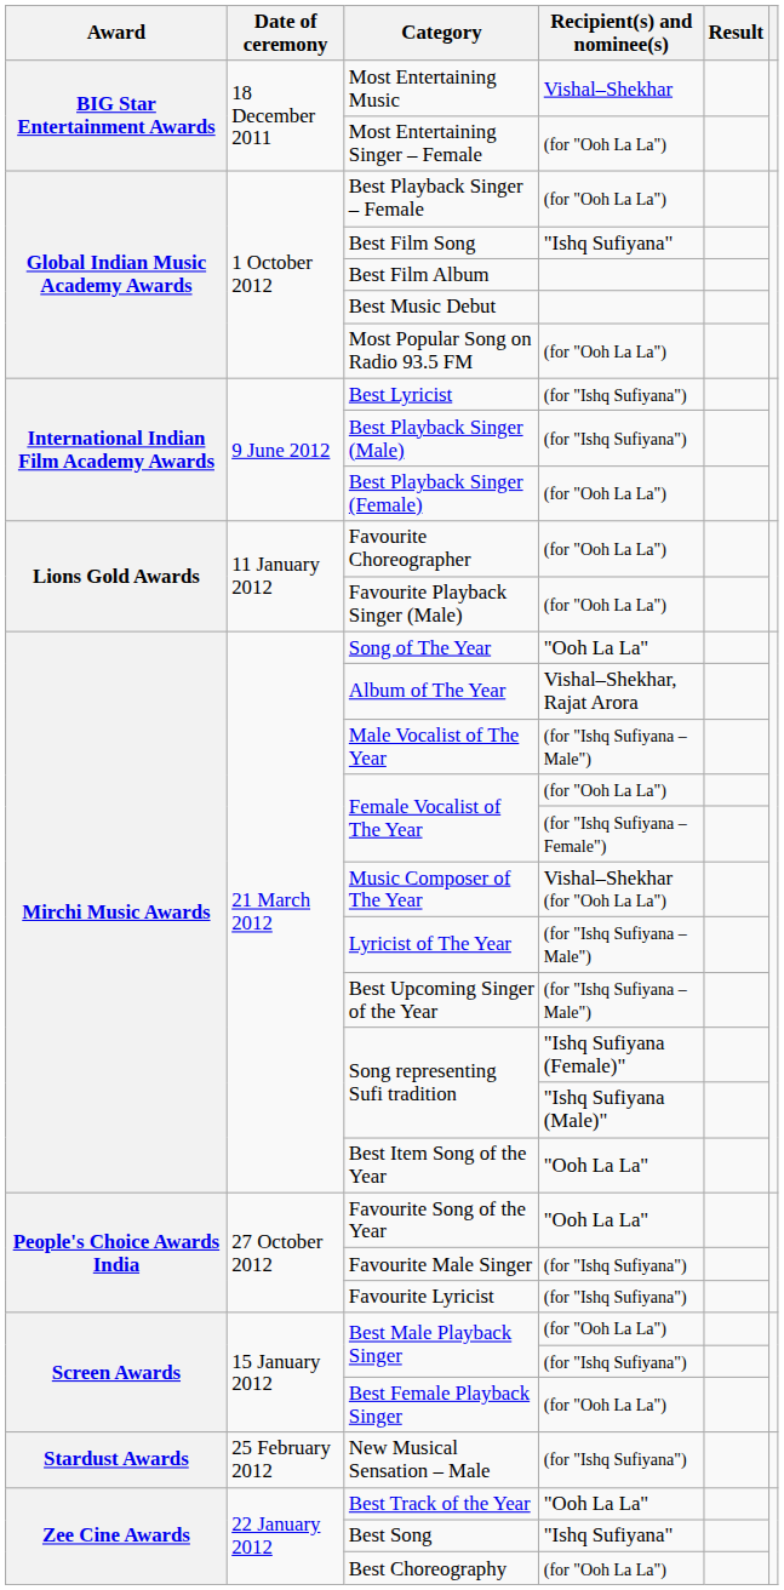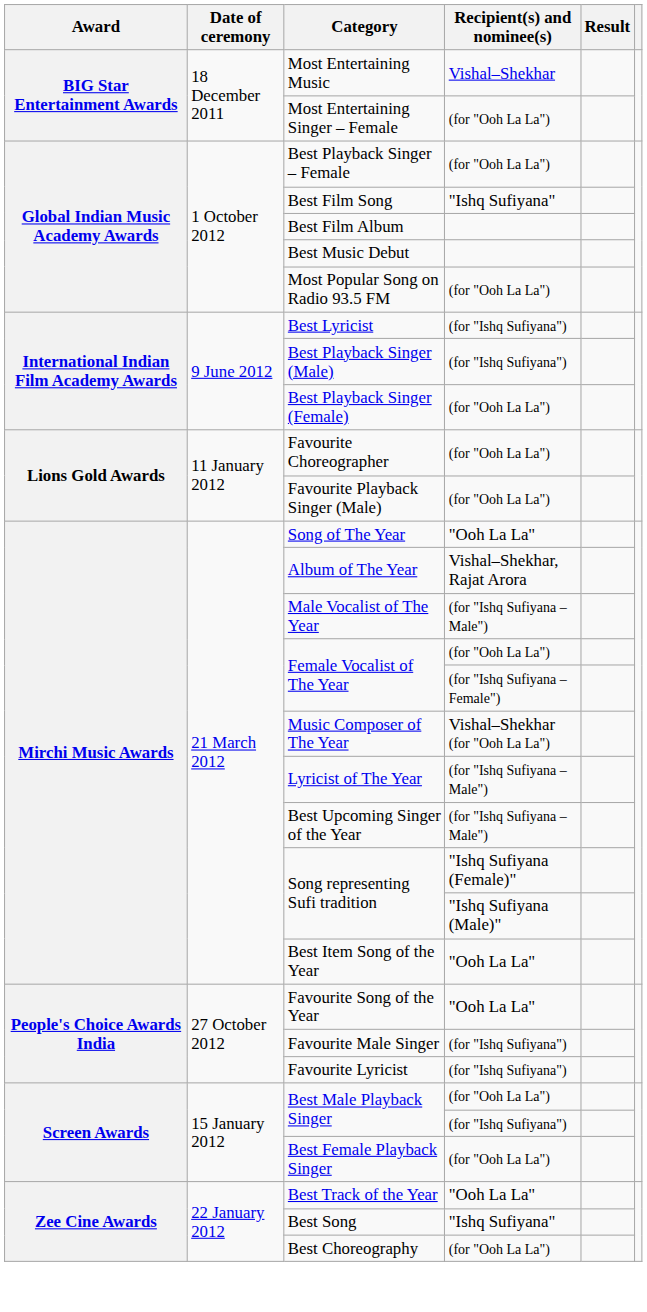 <table class="wikitable plainrowheaders sortable">
 <tr>
 <th scope="col">Award</th>
 <th scope="col">Date of ceremony</th>
 <th scope="col">Category</th>
 <th scope="col">Recipient(s) and nominee(s)</th>
 <th scope="col">Result</th>
 <th scope="col" class="unsortable"></th>
 </tr>
 <tr>
 <th scope="row" rowspan="2"><a href='#'>BIG Star Entertainment Awards</a></th>
 <td rowspan="2">18 December 2011</td>
 <td>Most Entertaining Music</td>
 <td><a href='#'>Vishal–Shekhar</a></td>
 <td></td>
 <td rowspan="2" style="text-align:center;"></td>
 </tr>
 <tr>
 <td>Most Entertaining Singer – Female</td>
 <td> <small>(for "Ooh La La")</small></td>
 <td></td>
 </tr>
 <tr>
 <th scope="row" rowspan="5"><a href='#'>Global Indian Music Academy Awards</a></th>
 <td rowspan="5">1 October 2012</td>
 <td>Best Playback Singer – Female</td>
 <td> <small>(for "Ooh La La")</small></td>
 <td></td>
 <td style="text-align:center;" rowspan="5"><br></td>
 </tr>
 <tr>
 <td>Best Film Song</td>
 <td>"Ishq Sufiyana"</td>
 <td></td>
 </tr>
 <tr>
 <td>Best Film Album</td>
 <td></td>
 <td></td>
 </tr>
 <tr>
 <td>Best Music Debut</td>
 <td></td>
 <td></td>
 </tr>
 <tr>
 <td>Most Popular Song on Radio 93.5 FM</td>
 <td> <small>(for "Ooh La La")</small></td>
 <td></td>
 </tr>
 <tr>
 <th scope="row" rowspan="3"><a href='#'>International Indian Film Academy Awards</a></th>
 <td rowspan="3"><a href='#'>9 June 2012</a></td>
 <td><a href='#'>Best Lyricist</a></td>
 <td> <small>(for "Ishq Sufiyana")</small></td>
 <td></td>
 <td rowspan="3" style="text-align:center;"><br></td>
 </tr>
 <tr>
 <td><a href='#'>Best Playback Singer (Male)</a></td>
 <td> <small>(for "Ishq Sufiyana")</small></td>
 <td></td>
 </tr>
 <tr>
 <td><a href='#'>Best Playback Singer (Female)</a></td>
 <td> <small>(for "Ooh La La")</small></td>
 <td></td>
 </tr>
 <tr>
 <th scope="row" rowspan="2">Lions Gold Awards</th>
 <td rowspan="2">11 January 2012</td>
 <td>Favourite Choreographer</td>
 <td> <small>(for "Ooh La La")</small></td>
 <td></td>
 <td rowspan="2" style="text-align:center;"></td>
 </tr>
 <tr>
 <td>Favourite Playback Singer (Male)</td>
 <td> <small>(for "Ooh La La")</small></td>
 <td></td>
 </tr>
 <tr>
 <th scope="row" rowspan="11"><a href='#'>Mirchi Music Awards</a></th>
 <td rowspan="11"><a href='#'>21 March 2012</a></td>
 <td><a href='#'>Song of The Year</a></td>
 <td>"Ooh La La"</td>
 <td></td>
 <td style="text-align:center;" rowspan="11"><br></td>
 </tr>
 <tr>
 <td><a href='#'>Album of The Year</a></td>
 <td>Vishal–Shekhar, Rajat Arora</td>
 <td></td>
 </tr>
 <tr>
 <td><a href='#'>Male Vocalist of The Year</a></td>
 <td> <small>(for "Ishq Sufiyana – Male")</small></td>
 <td></td>
 </tr>
 <tr>
 <td rowspan=2><a href='#'>Female Vocalist of The Year</a></td>
 <td> <small>(for "Ooh La La")</small></td>
 <td></td>
 </tr>
 <tr>
 <td> <small>(for "Ishq Sufiyana – Female")</small></td>
 <td></td>
 </tr>
 <tr>
 <td><a href='#'>Music Composer of The Year</a></td>
 <td>Vishal–Shekhar <small>(for "Ooh La La")</small></td>
 <td></td>
 </tr>
 <tr>
 <td><a href='#'>Lyricist of The Year</a></td>
 <td> <small>(for "Ishq Sufiyana – Male")</small></td>
 <td></td>
 </tr>
 <tr>
 <td>Best Upcoming Singer of the Year</td>
 <td> <small>(for "Ishq Sufiyana – Male")</small></td>
 <td></td>
 </tr>
 <tr>
 <td rowspan=2>Song representing Sufi tradition</td>
 <td>"Ishq Sufiyana (Female)"</td>
 <td></td>
 </tr>
 <tr>
 <td>"Ishq Sufiyana (Male)"</td>
 <td></td>
 </tr>
 <tr>
 <td>Best Item Song of the Year</td>
 <td>"Ooh La La"</td>
 <td></td>
 </tr>
 <tr>
 <th scope="row" rowspan="3"><a href='#'>People's Choice Awards India</a></th>
 <td rowspan="3">27 October 2012</td>
 <td>Favourite Song of the Year</td>
 <td>"Ooh La La"</td>
 <td></td>
 <td rowspan="3" style="text-align:center;"></td>
 </tr>
 <tr>
 <td>Favourite Male Singer</td>
 <td> <small>(for "Ishq Sufiyana")</small></td>
 <td></td>
 </tr>
 <tr>
 <td>Favourite Lyricist</td>
 <td> <small>(for "Ishq Sufiyana")</small></td>
 <td></td>
 </tr>
 <tr>
 <th scope="row" rowspan="3"><a href='#'>Screen Awards</a></th>
 <td rowspan="3">15 January 2012</td>
 <td rowspan="2"><a href='#'>Best Male Playback Singer</a></td>
 <td> <small>(for "Ooh La La")</small></td>
 <td></td>
 <td rowspan="3" style="text-align:center;"><br></td>
 </tr>
 <tr>
 <td> <small>(for "Ishq Sufiyana")</small></td>
 <td></td>
 </tr>
 <tr>
 <td><a href='#'>Best Female Playback Singer</a></td>
 <td> <small>(for "Ooh La La")</small></td>
 <td></td>
 </tr>
 <tr>
-<th scope="row"><a href='#'>Stardust Awards</a></th>
-<td>25 February 2012</td>
-<td>New Musical Sensation – Male</td>
-<td> <small>(for "Ishq Sufiyana")</small></td>
-<td></td>
-<td style="text-align:center;"><br></td>
-</tr>
-<tr>
 <th scope="row" rowspan="3"><a href='#'>Zee Cine Awards</a></th>
 <td rowspan="3"><a href='#'>22 January 2012</a></td>
 <td><a href='#'>Best Track of the Year</a></td>
 <td>"Ooh La La"</td>
 <td></td>
 <td rowspan="3" style="text-align:center;"><br></td>
 </tr>
 <tr>
 <td>Best Song</td>
 <td>"Ishq Sufiyana"</td>
 <td></td>
 </tr>
 <tr>
 <td>Best Choreography</td>
 <td> <small>(for "Ooh La La")</small></td>
 <td></td>
 </tr>
 </table>
